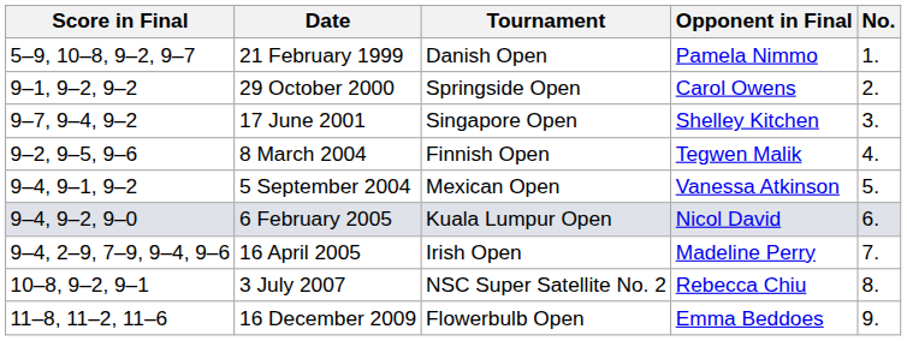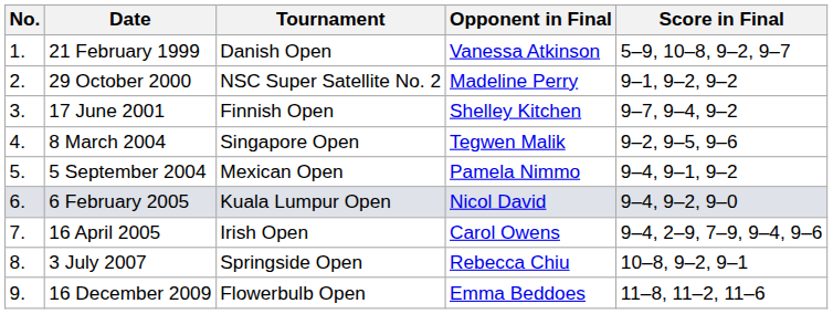 <table class="sortable wikitable">
 <tr>
-<th>Score in Final</th>
+<th>No.</th>
 <th>Date</th>
 <th>Tournament</th>
 <th>Opponent in Final</th>
-<th>No.</th>
+<th>Score in Final</th>
 </tr>
 <tr style="background:White;">
-<td>5–9, 10–8, 9–2, 9–7</td>
+<td>1.</td>
 <td>21 February 1999</td>
 <td>Danish Open</td>
-<td> <a href='#'>Pamela Nimmo</a></td>
-<td>1.</td>
+<td> <a href='#'>Vanessa Atkinson</a></td>
+<td>5–9, 10–8, 9–2, 9–7</td>
 </tr>
 <tr style="background:White;">
+<td>2.</td>
+<td>29 October 2000</td>
+<td>NSC Super Satellite No. 2</td>
+<td> <a href='#'>Madeline Perry</a></td>
 <td>9–1, 9–2, 9–2</td>
-<td>29 October 2000</td>
-<td>Springside Open</td>
-<td> <a href='#'>Carol Owens</a></td>
-<td>2.</td>
 </tr>
 <tr style="background:White;">
+<td>3.</td>
+<td>17 June 2001</td>
+<td>Finnish Open</td>
+<td> <a href='#'>Shelley Kitchen</a></td>
 <td>9–7, 9–4, 9–2</td>
-<td>17 June 2001</td>
-<td>Singapore Open</td>
-<td> <a href='#'>Shelley Kitchen</a></td>
-<td>3.</td>
 </tr>
 <tr style="background:White;">
+<td>4.</td>
+<td>8 March 2004</td>
+<td>Singapore Open</td>
+<td> <a href='#'>Tegwen Malik</a></td>
 <td>9–2, 9–5, 9–6</td>
-<td>8 March 2004</td>
-<td>Finnish Open</td>
-<td> <a href='#'>Tegwen Malik</a></td>
-<td>4.</td>
 </tr>
 <tr style="background:White;">
-<td>9–4, 9–1, 9–2</td>
+<td>5.</td>
 <td>5 September 2004</td>
 <td>Mexican Open</td>
-<td> <a href='#'>Vanessa Atkinson</a></td>
-<td>5.</td>
+<td> <a href='#'>Pamela Nimmo</a></td>
+<td>9–4, 9–1, 9–2</td>
 </tr>
 <tr style="background:#dfe2e9;">
-<td>9–4, 9–2, 9–0</td>
+<td>6.</td>
 <td>6 February 2005</td>
 <td>Kuala Lumpur Open</td>
 <td> <a href='#'>Nicol David</a></td>
-<td>6.</td>
+<td>9–4, 9–2, 9–0</td>
 </tr>
 <tr style="background:White;">
-<td>9–4, 2–9, 7–9, 9–4, 9–6</td>
+<td>7.</td>
 <td>16 April 2005</td>
 <td>Irish Open</td>
-<td> <a href='#'>Madeline Perry</a></td>
-<td>7.</td>
+<td> <a href='#'>Carol Owens</a></td>
+<td>9–4, 2–9, 7–9, 9–4, 9–6</td>
 </tr>
 <tr style="background:White;">
+<td>8.</td>
+<td>3 July 2007</td>
+<td>Springside Open</td>
+<td> <a href='#'>Rebecca Chiu</a></td>
 <td>10–8, 9–2, 9–1</td>
-<td>3 July 2007</td>
-<td>NSC Super Satellite No. 2</td>
-<td> <a href='#'>Rebecca Chiu</a></td>
-<td>8.</td>
 </tr>
 <tr style="background:White;">
-<td>11–8, 11–2, 11–6</td>
+<td>9.</td>
 <td>16 December 2009</td>
 <td>Flowerbulb Open</td>
 <td> <a href='#'>Emma Beddoes</a></td>
-<td>9.</td>
+<td>11–8, 11–2, 11–6</td>
 </tr>
 </table>
